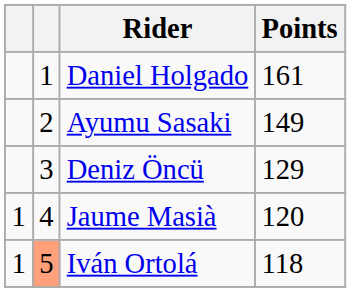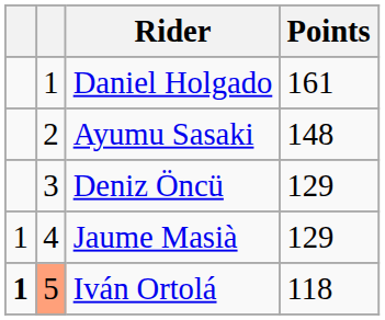 <table class="wikitable" style="font-size: 95%;">
 <tr>
 <th></th>
 <th></th>
 <th>Rider</th>
 <th>Points</th>
 </tr>
 <tr>
 <td></td>
 <td align=center>1</td>
 <td> <a href='#'>Daniel Holgado</a></td>
 <td align=left>161</td>
 </tr>
 <tr>
 <td></td>
 <td align=center>2</td>
 <td> <a href='#'>Ayumu Sasaki</a></td>
-<td align=left>149</td>
+<td align=left>148</td>
 </tr>
 <tr>
 <td></td>
 <td align=center>3</td>
 <td> <a href='#'>Deniz Öncü</a></td>
 <td align=left>129</td>
 </tr>
 <tr>
 <td> 1</td>
 <td align=center>4</td>
 <td> <a href='#'>Jaume Masià</a></td>
-<td align=left>120</td>
+<td align=left>129</td>
 </tr>
 <tr>
-<td> 1</td>
+<td><strong> 1</strong></td>
 <td align=center style="background: lightsalmon;">5</td>
 <td> <a href='#'>Iván Ortolá</a></td>
 <td align=left>118</td>
 </tr>
 </table>
